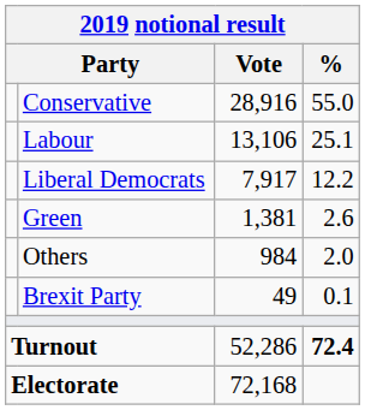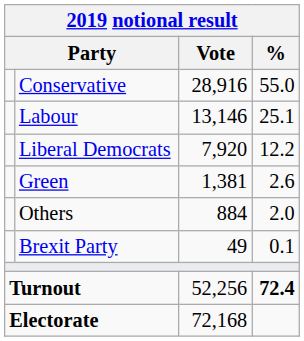 <table class="wikitable">
 <tr>
 <th colspan="4"><a href='#'>2019</a> <a href='#'>notional result</a></th>
 </tr>
 <tr>
 <th bgcolor="#DDDDFF" width="130px" colspan="2">Party</th>
 <th bgcolor="#DDDDFF" width="50px">Vote</th>
 <th bgcolor="#DDDDFF" width="30px">%</th>
 </tr>
 <tr>
 <td></td>
 <td><a href='#'>Conservative</a></td>
 <td align=right>28,916</td>
 <td align=right>55.0</td>
 </tr>
 <tr>
 <td></td>
 <td><a href='#'>Labour</a></td>
-<td align=right>13,106</td>
+<td align=right>13,146</td>
 <td align=right>25.1</td>
 </tr>
 <tr>
 <td></td>
 <td><a href='#'>Liberal Democrats</a></td>
-<td align=right>7,917</td>
+<td align=right>7,920</td>
 <td align=right>12.2</td>
 </tr>
 <tr>
 <td></td>
 <td><a href='#'>Green</a></td>
 <td align=right>1,381</td>
 <td align=right>2.6</td>
 </tr>
 <tr>
 <td></td>
 <td>Others</td>
-<td align=right>984</td>
+<td align=right>884</td>
 <td align=right>2.0</td>
 </tr>
 <tr>
 <td></td>
 <td><a href='#'>Brexit Party</a></td>
 <td align=right>49</td>
 <td align=right>0.1</td>
 </tr>
 <tr>
 <td colspan="4" bgcolor="#EAECF0"></td>
 </tr>
 <tr>
 <td colspan="2"><strong>Turnout</strong></td>
-<td align=right>52,286</td>
+<td align=right>52,256</td>
 <td align=right><strong>72.4</strong></td>
 </tr>
 <tr>
 <td colspan="2"><strong>Electorate</strong></td>
 <td align=right>72,168</td>
 </tr>
 </table>
